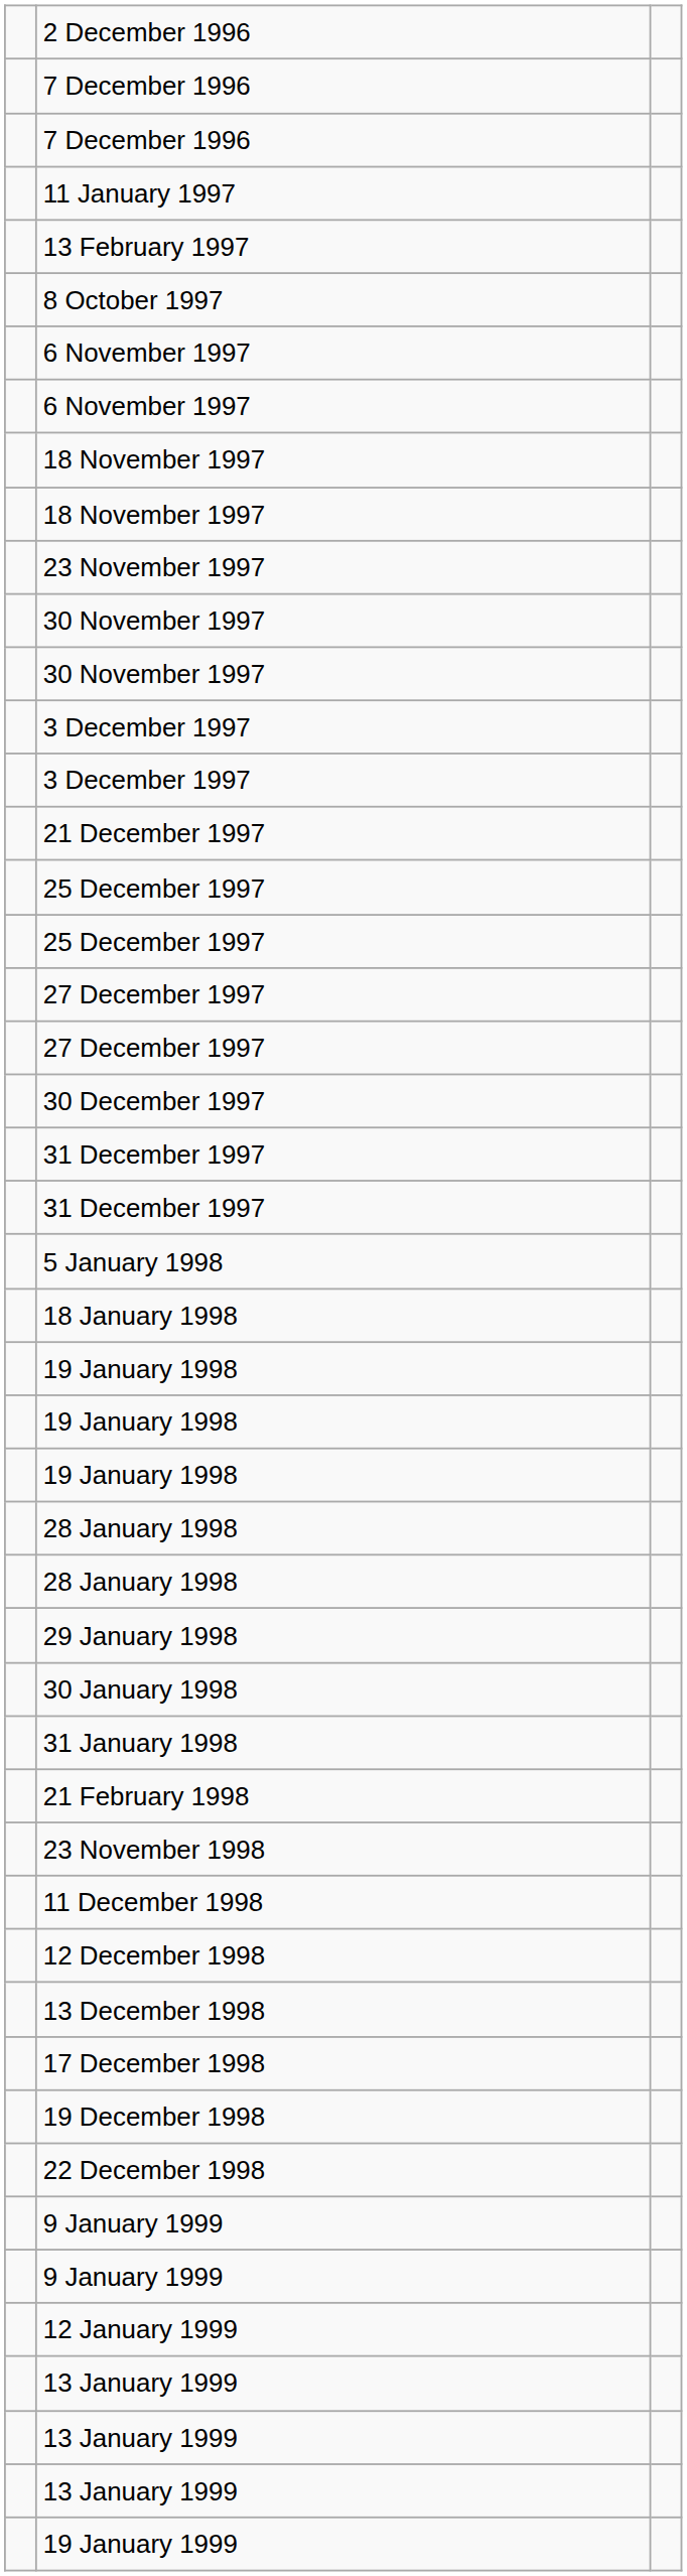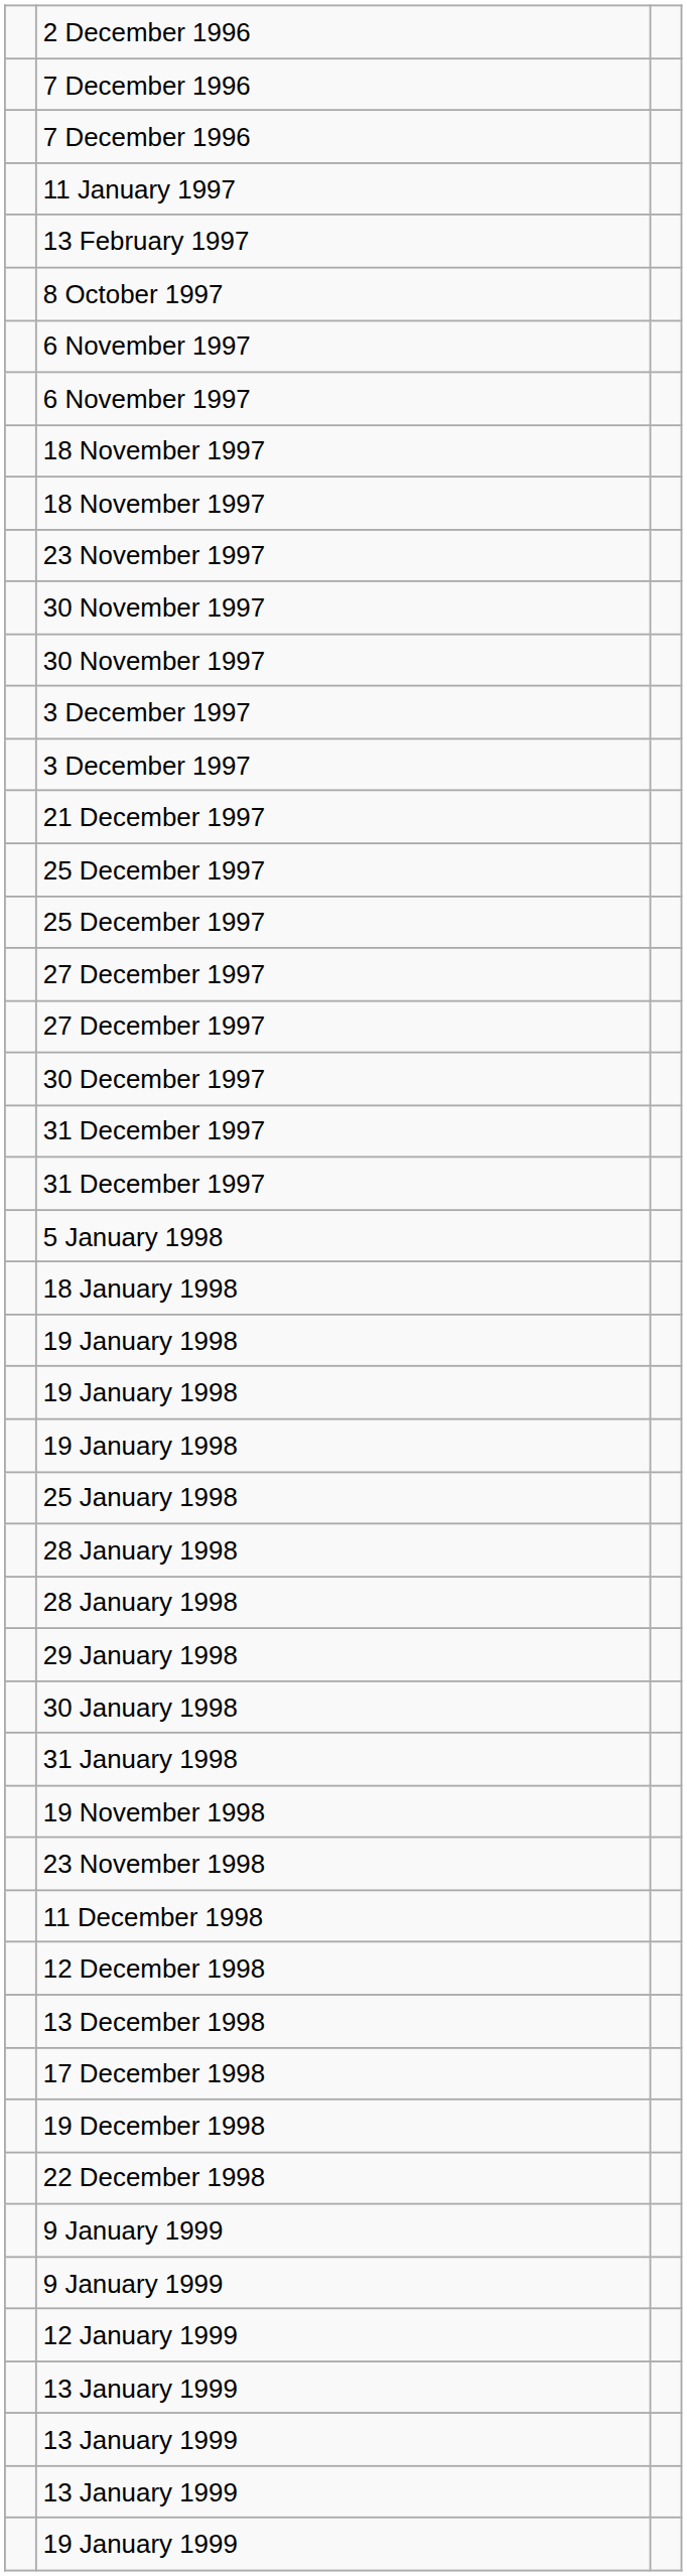 <table class="wikitable" style="font-size: 89%; float: left; width: 26em; margin-right: 1em; height: 1400px">
 <tr>
 <td></td>
 <td>2 December 1996</td>
 <td></td>
 </tr>
 <tr>
 <td></td>
 <td>7 December 1996</td>
 <td></td>
 </tr>
 <tr>
 <td></td>
 <td>7 December 1996</td>
 <td></td>
 </tr>
 <tr>
 <td></td>
 <td>11 January 1997</td>
 <td></td>
 </tr>
 <tr>
 <td></td>
 <td>13 February 1997</td>
 <td></td>
 </tr>
 <tr>
 <td></td>
 <td>8 October 1997</td>
 <td></td>
 </tr>
 <tr>
 <td></td>
 <td>6 November 1997</td>
 <td></td>
 </tr>
 <tr>
 <td></td>
 <td>6 November 1997</td>
 <td></td>
 </tr>
 <tr>
 <td></td>
 <td>18 November 1997</td>
 <td></td>
 </tr>
 <tr>
 <td></td>
 <td>18 November 1997</td>
 <td></td>
 </tr>
 <tr>
 <td></td>
 <td>23 November 1997</td>
 <td></td>
 </tr>
 <tr>
 <td></td>
 <td>30 November 1997</td>
 <td></td>
 </tr>
 <tr>
 <td></td>
 <td>30 November 1997</td>
 <td></td>
 </tr>
 <tr>
 <td></td>
 <td>3 December 1997</td>
 <td></td>
 </tr>
 <tr>
 <td></td>
 <td>3 December 1997</td>
 <td></td>
 </tr>
 <tr>
 <td></td>
 <td>21 December 1997</td>
 <td></td>
 </tr>
 <tr>
 <td></td>
 <td>25 December 1997</td>
 <td></td>
 </tr>
 <tr>
 <td></td>
 <td>25 December 1997</td>
 <td></td>
 </tr>
 <tr>
 <td></td>
 <td>27 December 1997</td>
 <td></td>
 </tr>
 <tr>
 <td></td>
 <td>27 December 1997</td>
 <td></td>
 </tr>
 <tr>
 <td></td>
 <td>30 December 1997</td>
 <td></td>
 </tr>
 <tr>
 <td></td>
 <td>31 December 1997</td>
 <td></td>
 </tr>
 <tr>
 <td></td>
 <td>31 December 1997</td>
 <td></td>
 </tr>
 <tr>
 <td></td>
 <td>5 January 1998</td>
 <td></td>
 </tr>
 <tr>
 <td></td>
 <td>18 January 1998</td>
 <td></td>
 </tr>
 <tr>
 <td></td>
 <td>19 January 1998</td>
 <td></td>
 </tr>
 <tr>
 <td></td>
 <td>19 January 1998</td>
 <td></td>
 </tr>
 <tr>
 <td></td>
 <td>19 January 1998</td>
 <td></td>
 </tr>
 <tr>
 <td></td>
+<td>25 January 1998</td>
+<td></td>
+</tr>
+<tr>
+<td></td>
 <td>28 January 1998</td>
 <td></td>
 </tr>
 <tr>
 <td></td>
 <td>28 January 1998</td>
 <td></td>
 </tr>
 <tr>
 <td></td>
 <td>29 January 1998</td>
 <td></td>
 </tr>
 <tr>
 <td></td>
 <td>30 January 1998</td>
 <td></td>
 </tr>
 <tr>
 <td></td>
 <td>31 January 1998</td>
 <td></td>
 </tr>
 <tr>
 <td></td>
-<td>21 February 1998</td>
+<td>19 November 1998</td>
 <td></td>
 </tr>
 <tr>
 <td></td>
 <td>23 November 1998</td>
 <td></td>
 </tr>
 <tr>
 <td></td>
 <td>11 December 1998</td>
 <td></td>
 </tr>
 <tr>
 <td></td>
 <td>12 December 1998</td>
 <td></td>
 </tr>
 <tr>
 <td></td>
 <td>13 December 1998</td>
 <td></td>
 </tr>
 <tr>
 <td></td>
 <td>17 December 1998</td>
 <td></td>
 </tr>
 <tr>
 <td></td>
 <td>19 December 1998</td>
 <td></td>
 </tr>
 <tr>
 <td></td>
 <td>22 December 1998</td>
 <td></td>
 </tr>
 <tr>
 <td></td>
 <td>9 January 1999</td>
 <td></td>
 </tr>
 <tr>
 <td></td>
 <td>9 January 1999</td>
 <td></td>
 </tr>
 <tr>
 <td></td>
 <td>12 January 1999</td>
 <td></td>
 </tr>
 <tr>
 <td></td>
 <td>13 January 1999</td>
 <td></td>
 </tr>
 <tr>
 <td></td>
 <td>13 January 1999</td>
 <td></td>
 </tr>
 <tr>
 <td></td>
 <td>13 January 1999</td>
 <td></td>
 </tr>
 <tr>
 <td></td>
 <td>19 January 1999</td>
 <td></td>
 </tr>
 </table>
